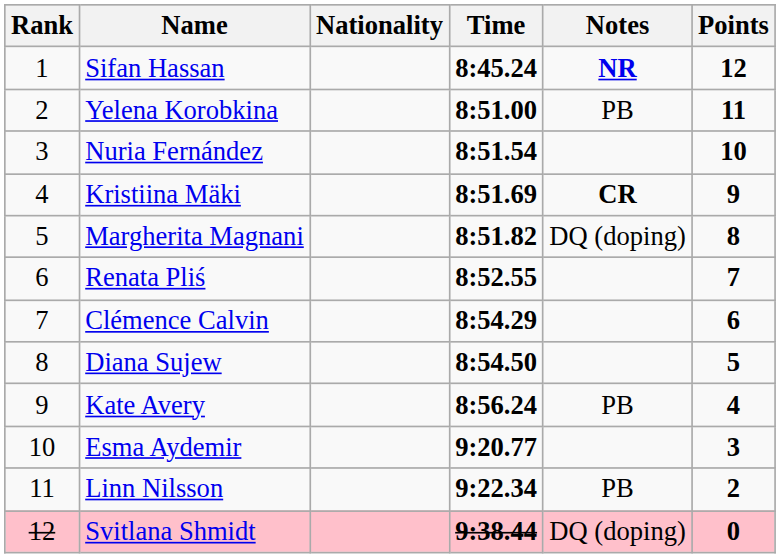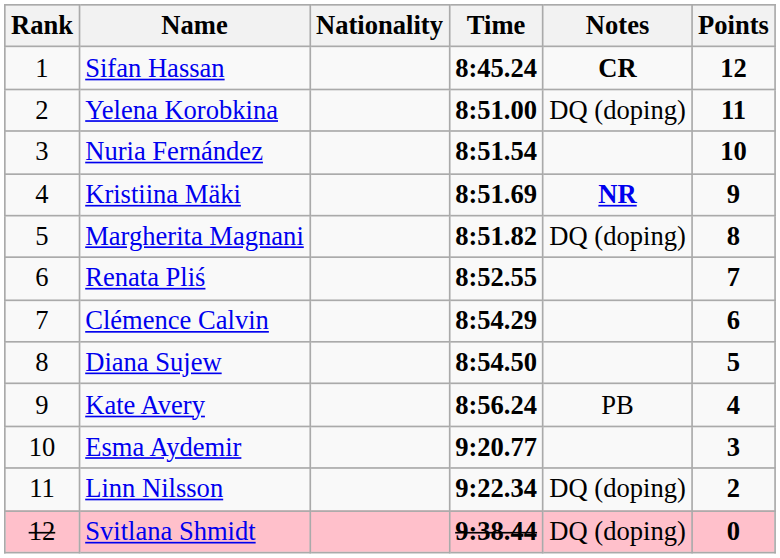 <table class="wikitable sortable" style="text-align:center">
 <tr>
 <th>Rank</th>
 <th>Name</th>
 <th>Nationality</th>
 <th>Time</th>
 <th>Notes</th>
 <th>Points</th>
 </tr>
 <tr>
 <td>1</td>
 <td align=left><a href='#'>Sifan Hassan</a></td>
 <td align=left></td>
 <td><strong>8:45.24</strong></td>
-<td><strong><a href='#'>NR</a></strong></td>
+<td><strong>CR</strong></td>
 <td><strong>12</strong></td>
 </tr>
 <tr>
 <td>2</td>
 <td align=left><a href='#'>Yelena Korobkina</a></td>
 <td align=left></td>
 <td><strong>8:51.00</strong></td>
-<td>PB</td>
+<td>DQ (doping)</td>
 <td><strong>11</strong></td>
 </tr>
 <tr>
 <td>3</td>
 <td align=left><a href='#'>Nuria Fernández</a></td>
 <td align=left></td>
 <td><strong>8:51.54</strong></td>
 <td></td>
 <td><strong>10</strong></td>
 </tr>
 <tr>
 <td>4</td>
 <td align=left><a href='#'>Kristiina Mäki</a></td>
 <td align=left></td>
 <td><strong>8:51.69</strong></td>
-<td><strong>CR</strong></td>
+<td><strong><a href='#'>NR</a></strong></td>
 <td><strong>9</strong></td>
 </tr>
 <tr>
 <td>5</td>
 <td align=left><a href='#'>Margherita Magnani</a></td>
 <td align=left></td>
 <td><strong>8:51.82</strong></td>
 <td>DQ (doping)</td>
 <td><strong>8</strong></td>
 </tr>
 <tr>
 <td>6</td>
 <td align=left><a href='#'>Renata Pliś</a></td>
 <td align=left></td>
 <td><strong>8:52.55</strong></td>
 <td></td>
 <td><strong>7</strong></td>
 </tr>
 <tr>
 <td>7</td>
 <td align=left><a href='#'>Clémence Calvin</a></td>
 <td align=left></td>
 <td><strong>8:54.29</strong></td>
 <td></td>
 <td><strong>6</strong></td>
 </tr>
 <tr>
 <td>8</td>
 <td align=left><a href='#'>Diana Sujew</a></td>
 <td align=left></td>
 <td><strong>8:54.50</strong></td>
 <td></td>
 <td><strong>5</strong></td>
 </tr>
 <tr>
 <td>9</td>
 <td align=left><a href='#'>Kate Avery</a></td>
 <td align=left></td>
 <td><strong>8:56.24</strong></td>
 <td>PB</td>
 <td><strong>4</strong></td>
 </tr>
 <tr>
 <td>10</td>
 <td align=left><a href='#'>Esma Aydemir</a></td>
 <td align=left></td>
 <td><strong>9:20.77</strong></td>
 <td></td>
 <td><strong>3</strong></td>
 </tr>
 <tr>
 <td>11</td>
 <td align=left><a href='#'>Linn Nilsson</a></td>
 <td align=left></td>
 <td><strong>9:22.34</strong></td>
-<td>PB</td>
+<td>DQ (doping)</td>
 <td><strong>2</strong></td>
 </tr>
 <tr bgcolor=pink>
 <td><s>12 </s></td>
 <td align=left><a href='#'>Svitlana Shmidt</a></td>
 <td align=left></td>
 <td><s><strong>9:38.44</strong> </s></td>
 <td>DQ (doping)</td>
 <td><strong>0</strong></td>
 </tr>
 </table>
